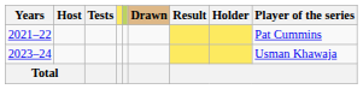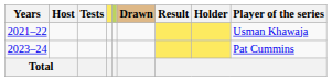 <table class="wikitable sortable">
 <tr>
 <th scope="col" class="unsortable">Years</th>
 <th scope="col" class="unsortable">Host</th>
 <th scope="col" class="unsortable">Tests</th>
 <th style="background:#fdea60"></th>
 <th style="background:#bcd35f"></th>
 <th style="background:#deb887">Drawn</th>
 <th scope="col" class="unsortable">Result</th>
 <th scope="col" class="unsortable">Holder</th>
 <th scope="col" class="unsortable">Player of the series</th>
 </tr>
 <tr>
 <td><a href='#'>2021–22</a></td>
 <td></td>
 <td></td>
 <td></td>
 <td></td>
 <td></td>
 <td bgcolor="#fdea60"></td>
 <td bgcolor="#fdea60"></td>
-<td> <a href='#'>Pat Cummins</a></td>
+<td> <a href='#'>Usman Khawaja</a></td>
 </tr>
 <tr>
 <td><a href='#'>2023–24</a></td>
 <td></td>
 <td></td>
 <td></td>
 <td></td>
 <td></td>
 <td bgcolor="#fdea60"></td>
 <td bgcolor="#fdea60"></td>
-<td> <a href='#'>Usman Khawaja</a></td>
+<td> <a href='#'>Pat Cummins</a></td>
 </tr>
 <tr>
 <th colspan="2" align="center" style="bold">Total</th>
 <th></th>
 <th></th>
 <th></th>
 <th></th>
 <th colspan="3" align="center" style="bold"></th>
 </tr>
 </table>
